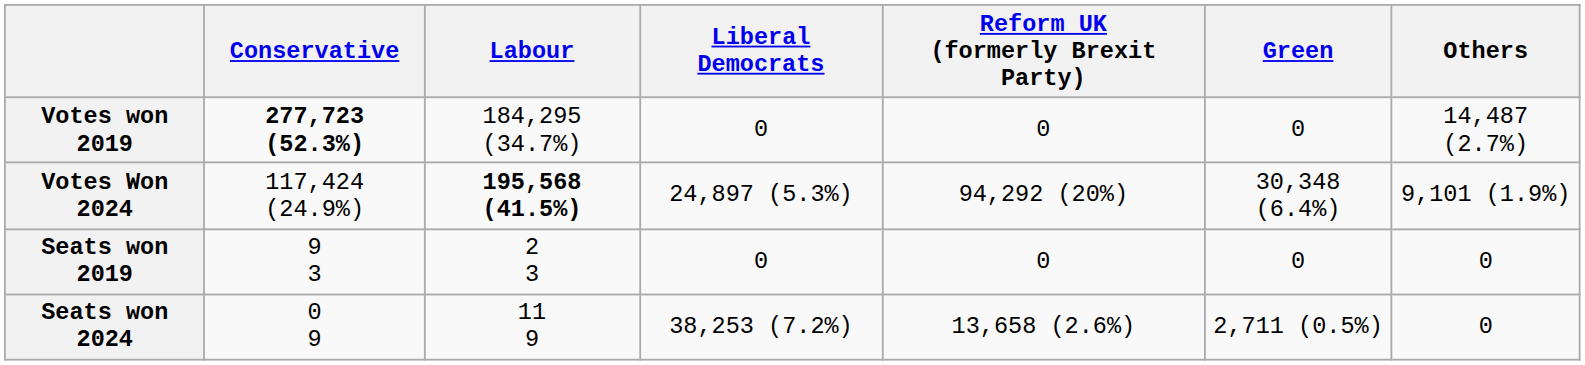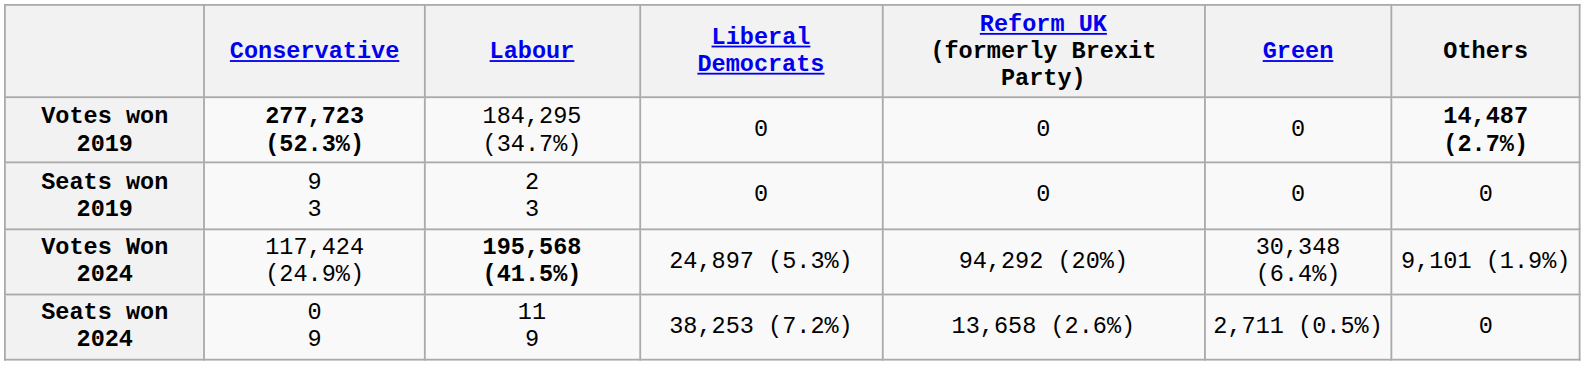 <table class="wikitable" style=text-align:center>
 <tr>
 <th></th>
 <th><a href='#'>Conservative</a></th>
 <th><a href='#'>Labour</a></th>
 <th><a href='#'>Liberal Democrats</a></th>
 <th><a href='#'>Reform UK</a><br> (formerly Brexit Party)</th>
 <th><a href='#'>Green</a></th>
 <th>Others</th>
 </tr>
 <tr class="nowrap"|>
 <th>Votes won 2019</th>
 <td><strong>277,723</strong> <strong>(52.3%)</strong></td>
 <td>184,295 (34.7%)</td>
 <td>0<br></td>
 <td>0<br></td>
 <td>0<br></td>
-<td>14,487 (2.7%)</td>
+<td><strong>14,487 (2.7%)</strong></td>
+</tr>
+<tr>
+<th>Seats won 2019</th>
+<td>9<br>3</td>
+<td style="text-align:center">2<br>3</td>
+<td style="text-align:center">0<br></td>
+<td style="text-align:center">0<br></td>
+<td style=text-align:center>0<br></td>
+<td style=text-align:center>0<br></td>
 </tr>
 <tr>
 <th>Votes Won 2024</th>
 <td>117,424 (24.9%)</td>
 <td><strong>195,568</strong> <strong>(41.5%)</strong></td>
 <td>24,897 (5.3%)</td>
 <td>94,292 (20%)</td>
 <td>30,348 (6.4%)</td>
 <td>9,101 (1.9%)</td>
 </tr>
 <tr>
-<th>Seats won 2019</th>
-<td>9<br>3</td>
-<td style="text-align:center">2<br>3</td>
-<td style="text-align:center">0<br></td>
-<td style="text-align:center">0<br></td>
-<td style=text-align:center>0<br></td>
-<td style=text-align:center>0<br></td>
-</tr>
-<tr>
 <th>Seats won 2024</th>
 <td>0<br>9</td>
 <td>11<br>9</td>
 <td>38,253 (7.2%)</td>
 <td>13,658 (2.6%)</td>
 <td>2,711 (0.5%)</td>
 <td>0<br></td>
 </tr>
 </table>
